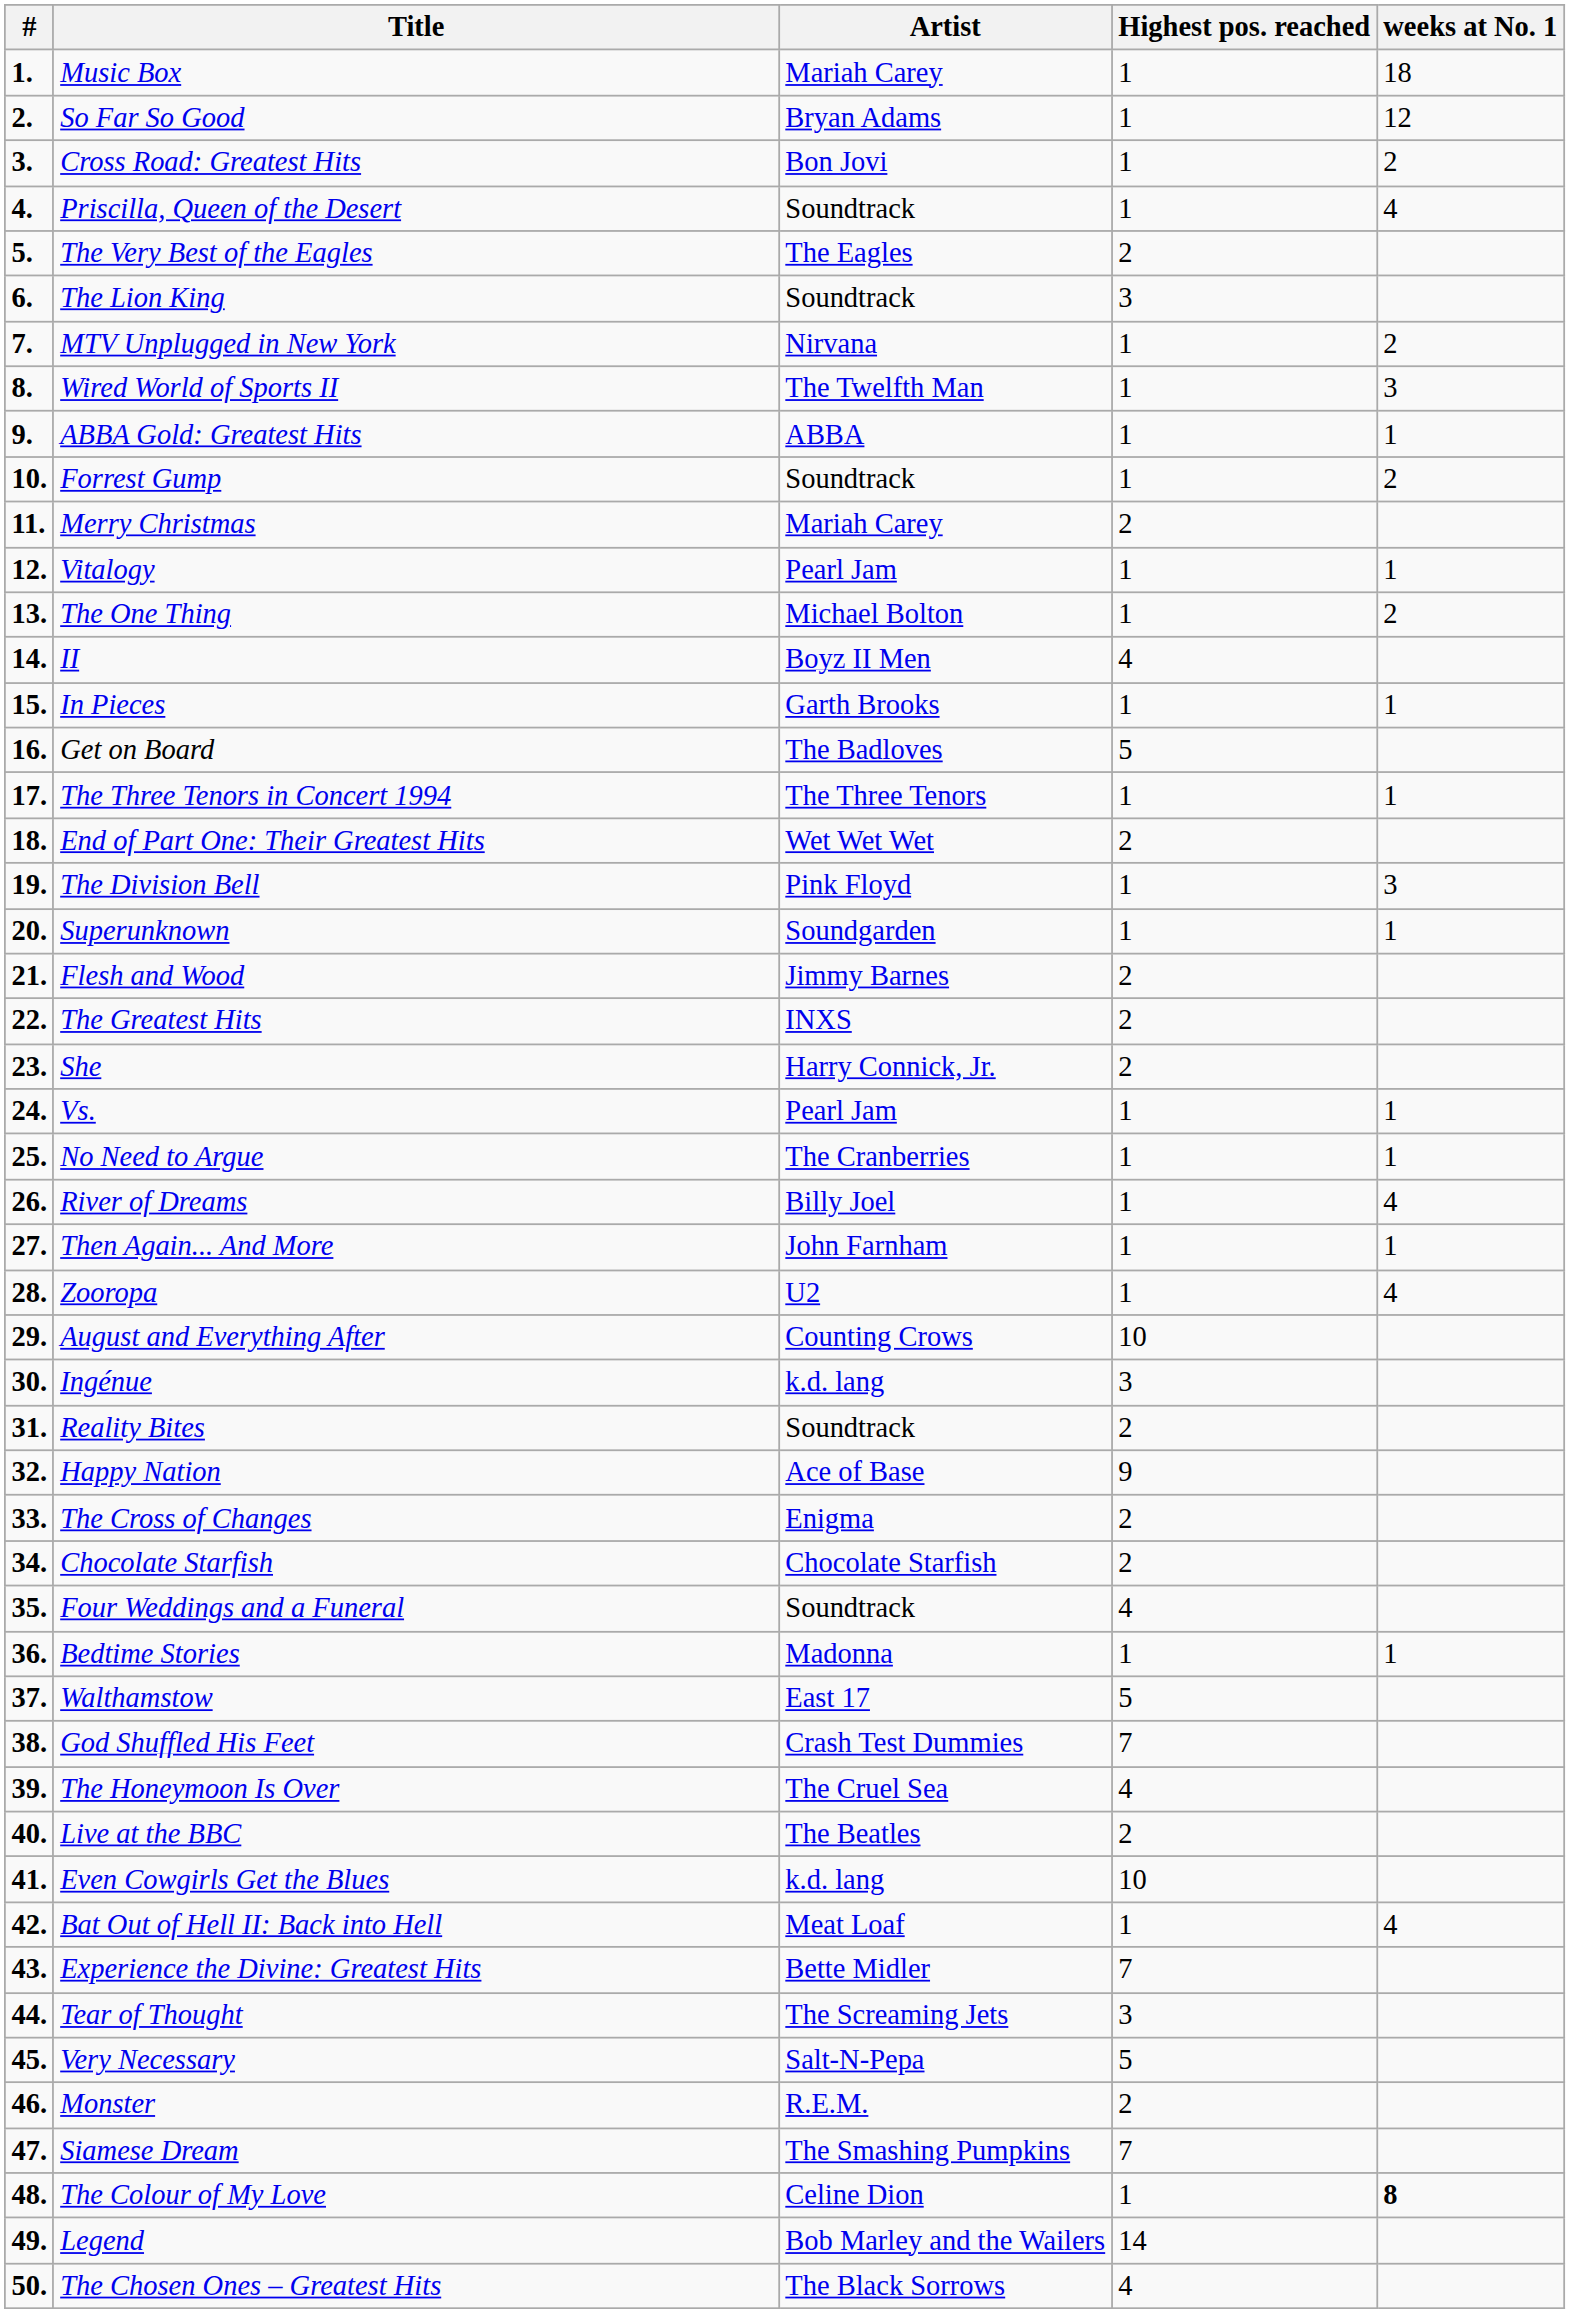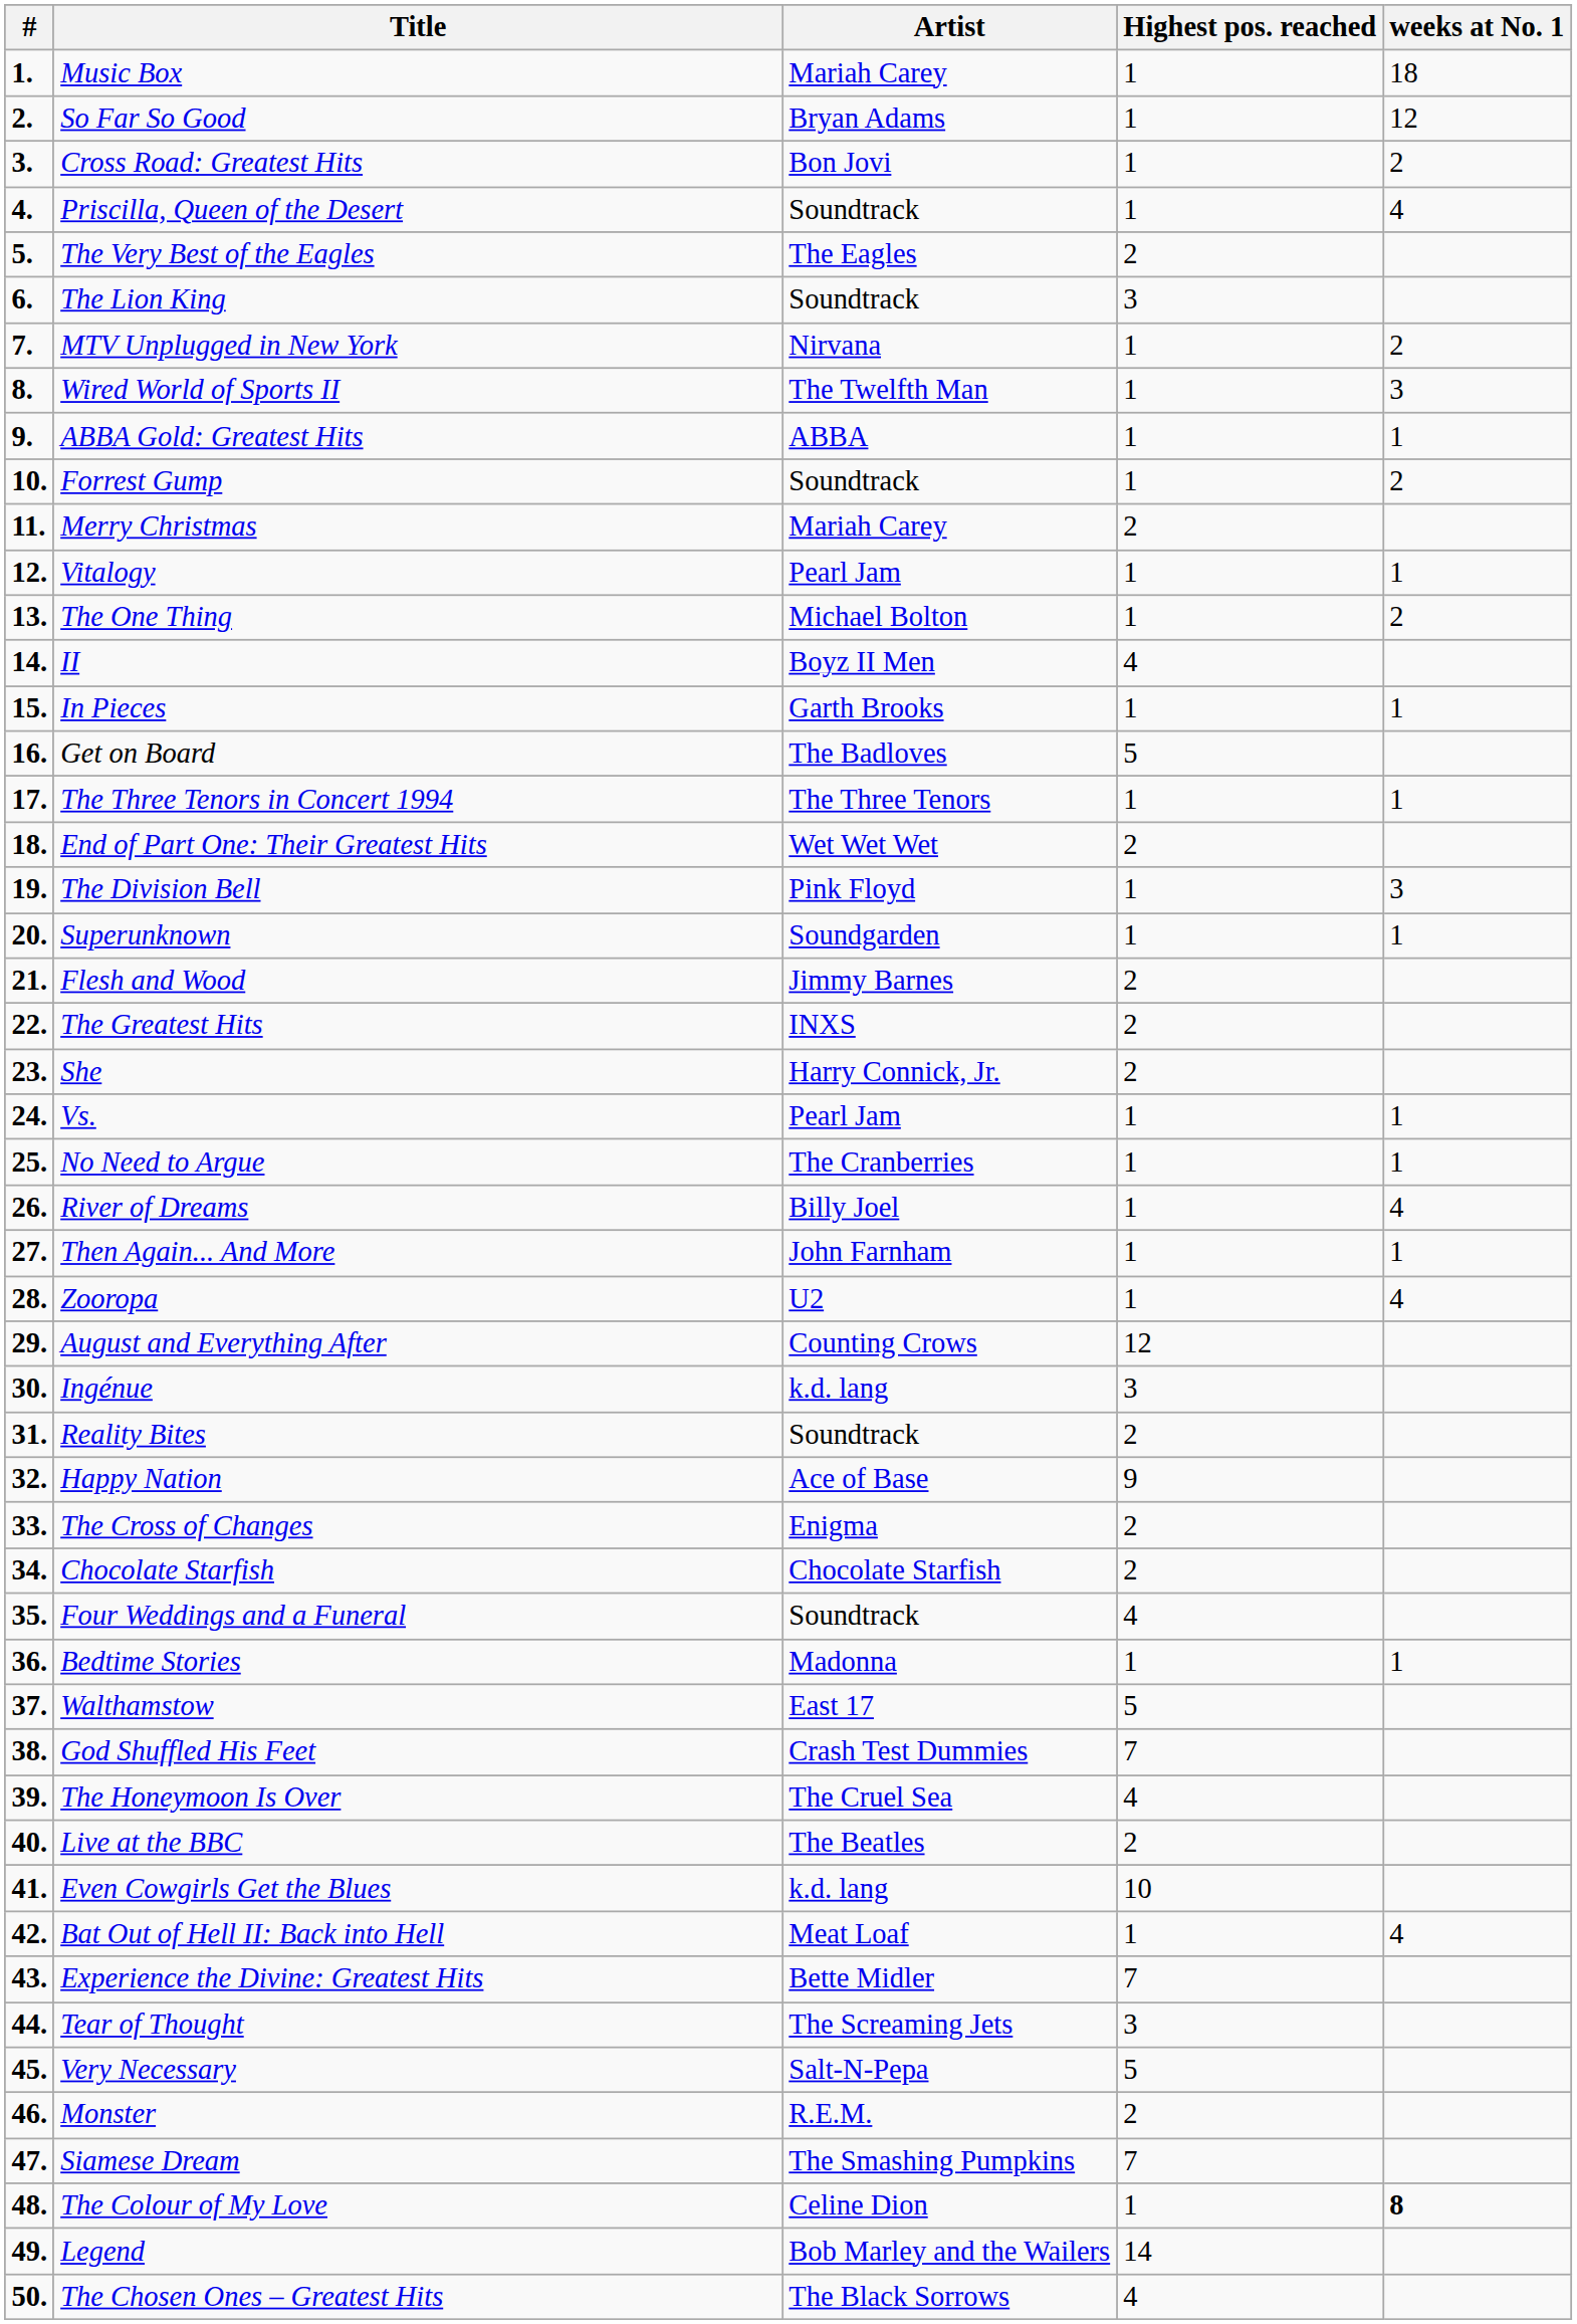 <table class="wikitable">
 <tr>
 <th>#</th>
 <th width="400">Title</th>
 <th>Artist</th>
 <th>Highest pos. reached</th>
 <th>weeks at No. 1</th>
 </tr>
 <tr>
 <td><strong>1.</strong></td>
 <td><em><a href='#'>Music Box</a></em></td>
 <td><a href='#'>Mariah Carey</a></td>
 <td>1</td>
 <td>18</td>
 </tr>
 <tr>
 <td><strong>2.</strong></td>
 <td><em><a href='#'>So Far So Good</a></em></td>
 <td><a href='#'>Bryan Adams</a></td>
 <td>1</td>
 <td>12</td>
 </tr>
 <tr>
 <td><strong>3.</strong></td>
 <td><em><a href='#'>Cross Road: Greatest Hits</a></em></td>
 <td><a href='#'>Bon Jovi</a></td>
 <td>1</td>
 <td>2</td>
 </tr>
 <tr>
 <td><strong>4.</strong></td>
 <td><em><a href='#'>Priscilla, Queen of the Desert</a></em></td>
 <td>Soundtrack</td>
 <td>1</td>
 <td>4</td>
 </tr>
 <tr>
 <td><strong>5.</strong></td>
 <td><em><a href='#'>The Very Best of the Eagles</a></em></td>
 <td><a href='#'>The Eagles</a></td>
 <td>2</td>
 <td></td>
 </tr>
 <tr>
 <td><strong>6.</strong></td>
 <td><em><a href='#'>The Lion King</a></em></td>
 <td>Soundtrack</td>
 <td>3</td>
 <td></td>
 </tr>
 <tr>
 <td><strong>7.</strong></td>
 <td><em><a href='#'>MTV Unplugged in New York</a></em></td>
 <td><a href='#'>Nirvana</a></td>
 <td>1</td>
 <td>2</td>
 </tr>
 <tr>
 <td><strong>8.</strong></td>
 <td><em><a href='#'>Wired World of Sports II</a></em></td>
 <td><a href='#'>The Twelfth Man</a></td>
 <td>1</td>
 <td>3</td>
 </tr>
 <tr>
 <td><strong>9.</strong></td>
 <td><em><a href='#'>ABBA Gold: Greatest Hits</a></em></td>
 <td><a href='#'>ABBA</a></td>
 <td>1</td>
 <td>1</td>
 </tr>
 <tr>
 <td><strong>10.</strong></td>
 <td><em><a href='#'>Forrest Gump</a></em></td>
 <td>Soundtrack</td>
 <td>1</td>
 <td>2</td>
 </tr>
 <tr>
 <td><strong>11.</strong></td>
 <td><em><a href='#'>Merry Christmas</a></em></td>
 <td><a href='#'>Mariah Carey</a></td>
 <td>2</td>
 <td></td>
 </tr>
 <tr>
 <td><strong>12.</strong></td>
 <td><em><a href='#'>Vitalogy</a></em></td>
 <td><a href='#'>Pearl Jam</a></td>
 <td>1</td>
 <td>1</td>
 </tr>
 <tr>
 <td><strong>13.</strong></td>
 <td><em><a href='#'>The One Thing</a></em></td>
 <td><a href='#'>Michael Bolton</a></td>
 <td>1</td>
 <td>2</td>
 </tr>
 <tr>
 <td><strong>14.</strong></td>
 <td><em><a href='#'>II</a></em></td>
 <td><a href='#'>Boyz II Men</a></td>
 <td>4</td>
 <td></td>
 </tr>
 <tr>
 <td><strong>15.</strong></td>
 <td><em><a href='#'>In Pieces</a></em></td>
 <td><a href='#'>Garth Brooks</a></td>
 <td>1</td>
 <td>1</td>
 </tr>
 <tr>
 <td><strong>16.</strong></td>
 <td><em>Get on Board</em></td>
 <td><a href='#'>The Badloves</a></td>
 <td>5</td>
 <td></td>
 </tr>
 <tr>
 <td><strong>17.</strong></td>
 <td><em><a href='#'>The Three Tenors in Concert 1994</a></em></td>
 <td><a href='#'>The Three Tenors</a></td>
 <td>1</td>
 <td>1</td>
 </tr>
 <tr>
 <td><strong>18.</strong></td>
 <td><em><a href='#'>End of Part One: Their Greatest Hits</a></em></td>
 <td><a href='#'>Wet Wet Wet</a></td>
 <td>2</td>
 <td></td>
 </tr>
 <tr>
 <td><strong>19.</strong></td>
 <td><em><a href='#'>The Division Bell</a></em></td>
 <td><a href='#'>Pink Floyd</a></td>
 <td>1</td>
 <td>3</td>
 </tr>
 <tr>
 <td><strong>20.</strong></td>
 <td><em><a href='#'>Superunknown</a></em></td>
 <td><a href='#'>Soundgarden</a></td>
 <td>1</td>
 <td>1</td>
 </tr>
 <tr>
 <td><strong>21.</strong></td>
 <td><em><a href='#'>Flesh and Wood</a></em></td>
 <td><a href='#'>Jimmy Barnes</a></td>
 <td>2</td>
 <td></td>
 </tr>
 <tr>
 <td><strong>22.</strong></td>
 <td><em><a href='#'>The Greatest Hits</a></em></td>
 <td><a href='#'>INXS</a></td>
 <td>2</td>
 <td></td>
 </tr>
 <tr>
 <td><strong>23.</strong></td>
 <td><em><a href='#'>She</a></em></td>
 <td><a href='#'>Harry Connick, Jr.</a></td>
 <td>2</td>
 <td></td>
 </tr>
 <tr>
 <td><strong>24.</strong></td>
 <td><em><a href='#'>Vs.</a></em></td>
 <td><a href='#'>Pearl Jam</a></td>
 <td>1</td>
 <td>1</td>
 </tr>
 <tr>
 <td><strong>25.</strong></td>
 <td><em><a href='#'>No Need to Argue</a></em></td>
 <td><a href='#'>The Cranberries</a></td>
 <td>1</td>
 <td>1</td>
 </tr>
 <tr>
 <td><strong>26.</strong></td>
 <td><em><a href='#'>River of Dreams</a></em></td>
 <td><a href='#'>Billy Joel</a></td>
 <td>1</td>
 <td>4</td>
 </tr>
 <tr>
 <td><strong>27.</strong></td>
 <td><em><a href='#'>Then Again... And More</a></em></td>
 <td><a href='#'>John Farnham</a></td>
 <td>1</td>
 <td>1</td>
 </tr>
 <tr>
 <td><strong>28.</strong></td>
 <td><em><a href='#'>Zooropa</a></em></td>
 <td><a href='#'>U2</a></td>
 <td>1</td>
 <td>4</td>
 </tr>
 <tr>
 <td><strong>29.</strong></td>
 <td><em><a href='#'>August and Everything After</a></em></td>
 <td><a href='#'>Counting Crows</a></td>
-<td>10</td>
+<td>12</td>
 <td></td>
 </tr>
 <tr>
 <td><strong>30.</strong></td>
 <td><em><a href='#'>Ingénue</a></em></td>
 <td><a href='#'>k.d. lang</a></td>
 <td>3</td>
 <td></td>
 </tr>
 <tr>
 <td><strong>31.</strong></td>
 <td><em><a href='#'>Reality Bites</a></em></td>
 <td>Soundtrack</td>
 <td>2</td>
 <td></td>
 </tr>
 <tr>
 <td><strong>32.</strong></td>
 <td><em><a href='#'>Happy Nation</a></em></td>
 <td><a href='#'>Ace of Base</a></td>
 <td>9</td>
 <td></td>
 </tr>
 <tr>
 <td><strong>33.</strong></td>
 <td><em><a href='#'>The Cross of Changes</a></em></td>
 <td><a href='#'>Enigma</a></td>
 <td>2</td>
 <td></td>
 </tr>
 <tr>
 <td><strong>34.</strong></td>
 <td><em><a href='#'>Chocolate Starfish</a></em></td>
 <td><a href='#'>Chocolate Starfish</a></td>
 <td>2</td>
 <td></td>
 </tr>
 <tr>
 <td><strong>35.</strong></td>
 <td><em><a href='#'>Four Weddings and a Funeral</a></em></td>
 <td>Soundtrack</td>
 <td>4</td>
 <td></td>
 </tr>
 <tr>
 <td><strong>36.</strong></td>
 <td><em><a href='#'>Bedtime Stories</a></em></td>
 <td><a href='#'>Madonna</a></td>
 <td>1</td>
 <td>1</td>
 </tr>
 <tr>
 <td><strong>37.</strong></td>
 <td><em><a href='#'>Walthamstow</a></em></td>
 <td><a href='#'>East 17</a></td>
 <td>5</td>
 <td></td>
 </tr>
 <tr>
 <td><strong>38.</strong></td>
 <td><em><a href='#'>God Shuffled His Feet</a></em></td>
 <td><a href='#'>Crash Test Dummies</a></td>
 <td>7</td>
 <td></td>
 </tr>
 <tr>
 <td><strong>39.</strong></td>
 <td><em><a href='#'>The Honeymoon Is Over</a></em></td>
 <td><a href='#'>The Cruel Sea</a></td>
 <td>4</td>
 <td></td>
 </tr>
 <tr>
 <td><strong>40.</strong></td>
 <td><em><a href='#'>Live at the BBC</a></em></td>
 <td><a href='#'>The Beatles</a></td>
 <td>2</td>
 <td></td>
 </tr>
 <tr>
 <td><strong>41.</strong></td>
 <td><em><a href='#'>Even Cowgirls Get the Blues</a></em></td>
 <td><a href='#'>k.d. lang</a></td>
 <td>10</td>
 <td></td>
 </tr>
 <tr>
 <td><strong>42.</strong></td>
 <td><em><a href='#'>Bat Out of Hell II: Back into Hell</a></em></td>
 <td><a href='#'>Meat Loaf</a></td>
 <td>1</td>
 <td>4</td>
 </tr>
 <tr>
 <td><strong>43.</strong></td>
 <td><em><a href='#'>Experience the Divine: Greatest Hits</a></em></td>
 <td><a href='#'>Bette Midler</a></td>
 <td>7</td>
 <td></td>
 </tr>
 <tr>
 <td><strong>44.</strong></td>
 <td><em><a href='#'>Tear of Thought</a></em></td>
 <td><a href='#'>The Screaming Jets</a></td>
 <td>3</td>
 <td></td>
 </tr>
 <tr>
 <td><strong>45.</strong></td>
 <td><em><a href='#'>Very Necessary</a></em></td>
 <td><a href='#'>Salt-N-Pepa</a></td>
 <td>5</td>
 <td></td>
 </tr>
 <tr>
 <td><strong>46.</strong></td>
 <td><em><a href='#'>Monster</a></em></td>
 <td><a href='#'>R.E.M.</a></td>
 <td>2</td>
 <td></td>
 </tr>
 <tr>
 <td><strong>47.</strong></td>
 <td><em><a href='#'>Siamese Dream</a></em></td>
 <td><a href='#'>The Smashing Pumpkins</a></td>
 <td>7</td>
 <td></td>
 </tr>
 <tr>
 <td><strong>48.</strong></td>
 <td><em><a href='#'>The Colour of My Love</a></em></td>
 <td><a href='#'>Celine Dion</a></td>
 <td>1</td>
 <td><strong>8</strong></td>
 </tr>
 <tr>
 <td><strong>49.</strong></td>
 <td><em><a href='#'>Legend</a></em></td>
 <td><a href='#'>Bob Marley and the Wailers</a></td>
 <td>14</td>
 <td></td>
 </tr>
 <tr>
 <td><strong>50.</strong></td>
 <td><em><a href='#'>The Chosen Ones – Greatest Hits</a></em></td>
 <td><a href='#'>The Black Sorrows</a></td>
 <td>4</td>
 <td></td>
 </tr>
 </table>
